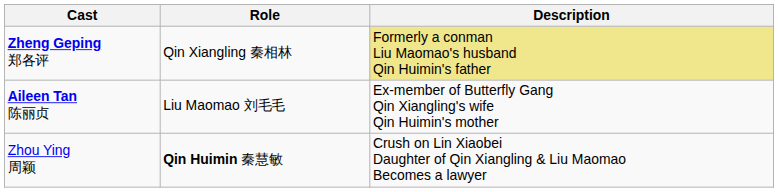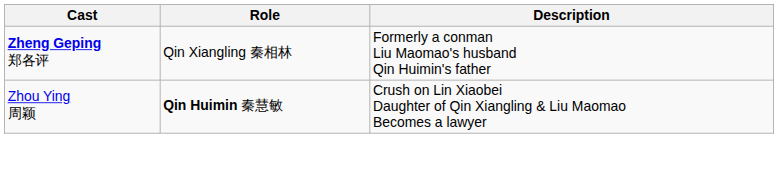 <table class="wikitable" style="width:70%;">
 <tr>
 <th>Cast</th>
 <th>Role</th>
 <th>Description</th>
 </tr>
 <tr>
 <td><strong><a href='#'>Zheng Geping</a></strong> <br> 郑各评</td>
 <td>Qin Xiangling 秦相林</td>
-<td style="background: khaki;">Formerly a conman <br> Liu Maomao's husband <br> Qin Huimin's father</td>
-</tr>
-<tr>
-<td><strong><a href='#'>Aileen Tan</a></strong> <br> 陈丽贞</td>
-<td>Liu Maomao 刘毛毛</td>
-<td>Ex-member of Butterfly Gang <br> Qin Xiangling's wife <br> Qin Huimin's mother</td>
+<td>Formerly a conman <br> Liu Maomao's husband <br> Qin Huimin's father</td>
 </tr>
 <tr>
 <td><a href='#'>Zhou Ying</a> <br> 周颖</td>
 <td><strong>Qin Huimin</strong> 秦慧敏</td>
 <td>Crush on Lin Xiaobei <br> Daughter of Qin Xiangling & Liu Maomao<br> Becomes a lawyer</td>
 </tr>
 </table>
